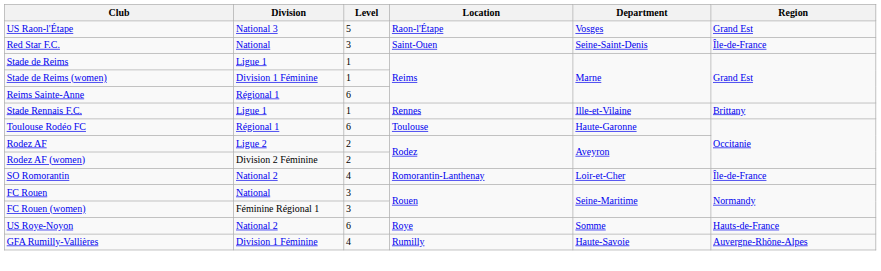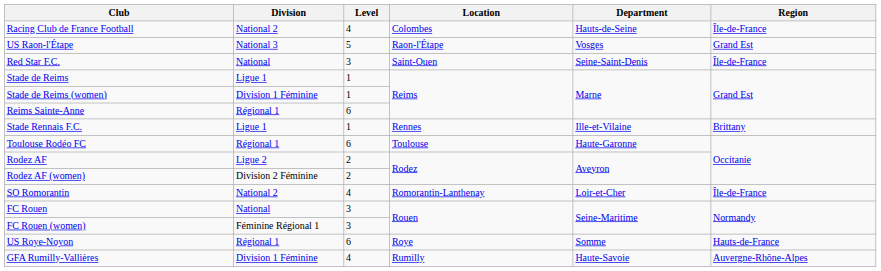 <table class="wikitable sortable" width=100% style="font-size:90%">
 <tr>
 <th width=25%>Club</th>
 <th width=12%>Division</th>
 <th width=5%>Level</th>
 <th width=20%>Location</th>
 <th width=15%>Department</th>
 <th width=18%>Region</th>
+</tr>
+<tr>
+<td><a href='#'>Racing Club de France Football</a></td>
+<td><a href='#'>National 2</a></td>
+<td>4</td>
+<td><a href='#'>Colombes</a></td>
+<td><a href='#'>Hauts-de-Seine</a></td>
+<td><a href='#'>Île-de-France</a></td>
 </tr>
 <tr>
 <td><a href='#'>US Raon-l'Étape</a></td>
 <td><a href='#'>National 3</a></td>
 <td>5</td>
 <td><a href='#'>Raon-l'Étape</a></td>
 <td><a href='#'>Vosges</a></td>
 <td><a href='#'>Grand Est</a></td>
 </tr>
 <tr>
 <td><a href='#'>Red Star F.C.</a></td>
 <td><a href='#'>National</a></td>
 <td>3</td>
 <td><a href='#'>Saint-Ouen</a></td>
 <td><a href='#'>Seine-Saint-Denis</a></td>
 <td><a href='#'>Île-de-France</a></td>
 </tr>
 <tr>
 <td><a href='#'>Stade de Reims</a></td>
 <td><a href='#'>Ligue 1</a></td>
 <td>1</td>
 <td rowspan="3"><a href='#'>Reims</a></td>
 <td rowspan="3"><a href='#'>Marne</a></td>
 <td rowspan="3"><a href='#'>Grand Est</a></td>
 </tr>
 <tr>
 <td><a href='#'>Stade de Reims (women)</a></td>
 <td><a href='#'>Division 1 Féminine</a></td>
 <td>1</td>
 </tr>
 <tr>
 <td><a href='#'>Reims Sainte-Anne</a></td>
 <td><a href='#'>Régional 1</a></td>
 <td>6</td>
 </tr>
 <tr>
 <td><a href='#'>Stade Rennais F.C.</a></td>
 <td><a href='#'>Ligue 1</a></td>
 <td>1</td>
 <td><a href='#'>Rennes</a></td>
 <td><a href='#'>Ille-et-Vilaine</a></td>
 <td><a href='#'>Brittany</a></td>
 </tr>
 <tr>
 <td><a href='#'>Toulouse Rodéo FC</a></td>
 <td><a href='#'>Régional 1</a></td>
 <td>6</td>
 <td><a href='#'>Toulouse</a></td>
 <td><a href='#'>Haute-Garonne</a></td>
 <td rowspan="3"><a href='#'>Occitanie</a></td>
 </tr>
 <tr>
 <td><a href='#'>Rodez AF</a></td>
 <td><a href='#'>Ligue 2</a></td>
 <td>2</td>
 <td rowspan="2"><a href='#'>Rodez</a></td>
 <td rowspan="2"><a href='#'>Aveyron</a></td>
 </tr>
 <tr>
 <td><a href='#'>Rodez AF (women)</a></td>
 <td>Division 2 Féminine</td>
 <td>2</td>
 </tr>
 <tr>
 <td><a href='#'>SO Romorantin</a></td>
 <td><a href='#'>National 2</a></td>
 <td>4</td>
 <td><a href='#'>Romorantin-Lanthenay</a></td>
 <td><a href='#'>Loir-et-Cher</a></td>
 <td><a href='#'>Île-de-France</a></td>
 </tr>
 <tr>
 <td><a href='#'>FC Rouen</a></td>
 <td><a href='#'>National</a></td>
 <td>3</td>
 <td rowspan="2"><a href='#'>Rouen</a></td>
 <td rowspan="2"><a href='#'>Seine-Maritime</a></td>
 <td rowspan="2"><a href='#'>Normandy</a></td>
 </tr>
 <tr>
 <td><a href='#'>FC Rouen (women)</a></td>
 <td>Féminine Régional 1</td>
 <td>3</td>
 </tr>
 <tr>
 <td><a href='#'>US Roye-Noyon</a></td>
-<td><a href='#'>National 2</a></td>
+<td><a href='#'>Régional 1</a></td>
 <td>6</td>
 <td><a href='#'>Roye</a></td>
 <td><a href='#'>Somme</a></td>
 <td><a href='#'>Hauts-de-France</a></td>
 </tr>
 <tr>
 <td><a href='#'>GFA Rumilly-Vallières</a></td>
 <td><a href='#'>Division 1 Féminine</a></td>
 <td>4</td>
 <td><a href='#'>Rumilly</a></td>
 <td><a href='#'>Haute-Savoie</a></td>
 <td><a href='#'>Auvergne-Rhône-Alpes</a></td>
 </tr>
 </table>
